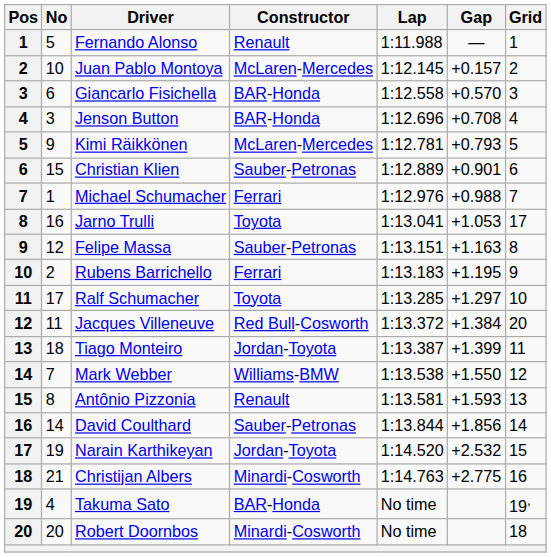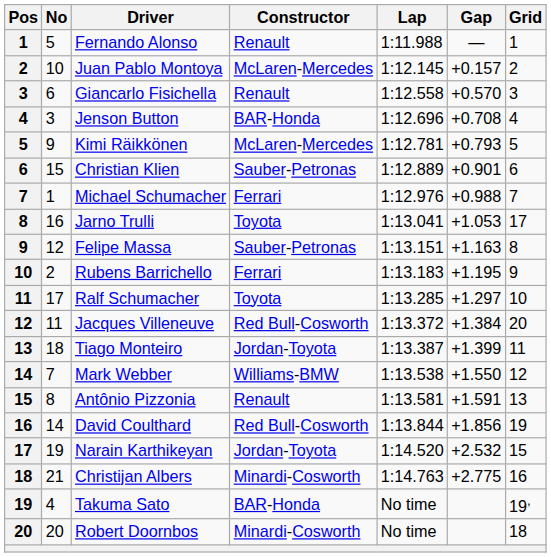 <table class="wikitable sortable" style="font-size: 85%;">
 <tr>
 <th>Pos</th>
 <th>No</th>
 <th>Driver</th>
 <th>Constructor</th>
 <th>Lap</th>
 <th>Gap</th>
 <th>Grid</th>
 </tr>
 <tr>
 <th>1</th>
 <td>5</td>
 <td> <a href='#'>Fernando Alonso</a></td>
 <td><a href='#'>Renault</a></td>
 <td>1:11.988</td>
 <td align="center">—</td>
 <td>1</td>
 </tr>
 <tr>
 <th>2</th>
 <td>10</td>
 <td> <a href='#'>Juan Pablo Montoya</a></td>
 <td><a href='#'>McLaren</a>-<a href='#'>Mercedes</a></td>
 <td>1:12.145</td>
 <td>+0.157</td>
 <td>2</td>
 </tr>
 <tr>
 <th>3</th>
 <td>6</td>
 <td> <a href='#'>Giancarlo Fisichella</a></td>
-<td><a href='#'>BAR</a>-<a href='#'>Honda</a></td>
+<td><a href='#'>Renault</a></td>
 <td>1:12.558</td>
 <td>+0.570</td>
 <td>3</td>
 </tr>
 <tr>
 <th>4</th>
 <td>3</td>
 <td> <a href='#'>Jenson Button</a></td>
 <td><a href='#'>BAR</a>-<a href='#'>Honda</a></td>
 <td>1:12.696</td>
 <td>+0.708</td>
 <td>4</td>
 </tr>
 <tr>
 <th>5</th>
 <td>9</td>
 <td> <a href='#'>Kimi Räikkönen</a></td>
 <td><a href='#'>McLaren</a>-<a href='#'>Mercedes</a></td>
 <td>1:12.781</td>
 <td>+0.793</td>
 <td>5</td>
 </tr>
 <tr>
 <th>6</th>
 <td>15</td>
 <td> <a href='#'>Christian Klien</a></td>
 <td><a href='#'>Sauber</a>-<a href='#'>Petronas</a></td>
 <td>1:12.889</td>
 <td>+0.901</td>
 <td>6</td>
 </tr>
 <tr>
 <th>7</th>
 <td>1</td>
 <td> <a href='#'>Michael Schumacher</a></td>
 <td><a href='#'>Ferrari</a></td>
 <td>1:12.976</td>
 <td>+0.988</td>
 <td>7</td>
 </tr>
 <tr>
 <th>8</th>
 <td>16</td>
 <td> <a href='#'>Jarno Trulli</a></td>
 <td><a href='#'>Toyota</a></td>
 <td>1:13.041</td>
 <td>+1.053</td>
 <td>17</td>
 </tr>
 <tr>
 <th>9</th>
 <td>12</td>
 <td> <a href='#'>Felipe Massa</a></td>
 <td><a href='#'>Sauber</a>-<a href='#'>Petronas</a></td>
 <td>1:13.151</td>
 <td>+1.163</td>
 <td>8</td>
 </tr>
 <tr>
 <th>10</th>
 <td>2</td>
 <td> <a href='#'>Rubens Barrichello</a></td>
 <td><a href='#'>Ferrari</a></td>
 <td>1:13.183</td>
 <td>+1.195</td>
 <td>9</td>
 </tr>
 <tr>
 <th>11</th>
 <td>17</td>
 <td> <a href='#'>Ralf Schumacher</a></td>
 <td><a href='#'>Toyota</a></td>
 <td>1:13.285</td>
 <td>+1.297</td>
 <td>10</td>
 </tr>
 <tr>
 <th>12</th>
 <td>11</td>
 <td> <a href='#'>Jacques Villeneuve</a></td>
 <td><a href='#'>Red Bull</a>-<a href='#'>Cosworth</a></td>
 <td>1:13.372</td>
 <td>+1.384</td>
 <td>20</td>
 </tr>
 <tr>
 <th>13</th>
 <td>18</td>
 <td> <a href='#'>Tiago Monteiro</a></td>
 <td><a href='#'>Jordan</a>-<a href='#'>Toyota</a></td>
 <td>1:13.387</td>
 <td>+1.399</td>
 <td>11</td>
 </tr>
 <tr>
 <th>14</th>
 <td>7</td>
 <td> <a href='#'>Mark Webber</a></td>
 <td><a href='#'>Williams</a>-<a href='#'>BMW</a></td>
 <td>1:13.538</td>
 <td>+1.550</td>
 <td>12</td>
 </tr>
 <tr>
 <th>15</th>
 <td>8</td>
 <td> <a href='#'>Antônio Pizzonia</a></td>
 <td><a href='#'>Renault</a></td>
 <td>1:13.581</td>
-<td>+1.593</td>
+<td>+1.591</td>
 <td>13</td>
 </tr>
 <tr>
 <th>16</th>
 <td>14</td>
 <td> <a href='#'>David Coulthard</a></td>
-<td><a href='#'>Sauber</a>-<a href='#'>Petronas</a></td>
+<td><a href='#'>Red Bull</a>-<a href='#'>Cosworth</a></td>
 <td>1:13.844</td>
 <td>+1.856</td>
-<td>14</td>
+<td>19</td>
 </tr>
 <tr>
 <th>17</th>
 <td>19</td>
 <td> <a href='#'>Narain Karthikeyan</a></td>
 <td><a href='#'>Jordan</a>-<a href='#'>Toyota</a></td>
 <td>1:14.520</td>
 <td>+2.532</td>
 <td>15</td>
 </tr>
 <tr>
 <th>18</th>
 <td>21</td>
 <td> <a href='#'>Christijan Albers</a></td>
 <td><a href='#'>Minardi</a>-<a href='#'>Cosworth</a></td>
 <td>1:14.763</td>
 <td>+2.775</td>
 <td>16</td>
 </tr>
 <tr>
 <th>19</th>
 <td>4</td>
 <td> <a href='#'>Takuma Sato</a></td>
 <td><a href='#'>BAR</a>-<a href='#'>Honda</a></td>
 <td>No time</td>
 <td></td>
 <td>19<sup>,</sup></td>
 </tr>
 <tr>
 <th>20</th>
 <td>20</td>
 <td> <a href='#'>Robert Doornbos</a></td>
 <td><a href='#'>Minardi</a>-<a href='#'>Cosworth</a></td>
 <td>No time</td>
 <td></td>
 <td>18</td>
 </tr>
 <tr>
 <th colspan="7"></th>
 </tr>
 </table>
